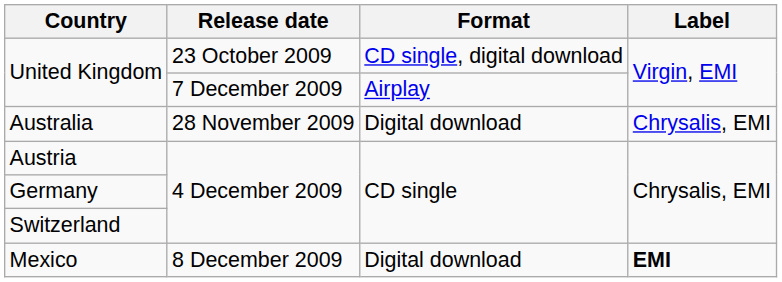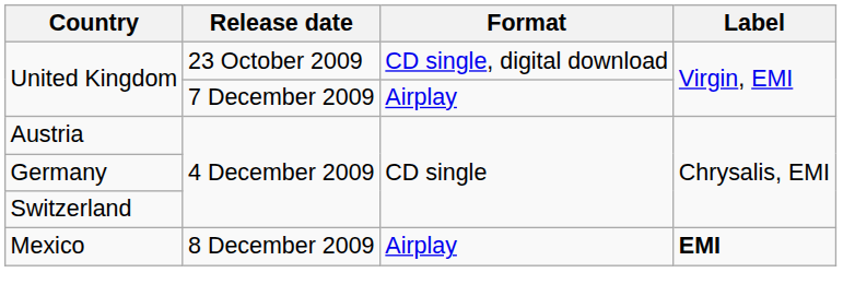 <table class="wikitable">
 <tr>
 <th>Country</th>
 <th>Release date</th>
 <th>Format</th>
 <th>Label</th>
 </tr>
 <tr>
 <td rowspan="2">United Kingdom</td>
 <td>23 October 2009</td>
 <td><a href='#'>CD single</a>, digital download</td>
 <td rowspan="2"><a href='#'>Virgin</a>, <a href='#'>EMI</a></td>
 </tr>
 <tr>
 <td>7 December 2009</td>
 <td><a href='#'>Airplay</a></td>
 </tr>
 <tr>
-<td>Australia</td>
-<td>28 November 2009</td>
-<td>Digital download</td>
-<td><a href='#'>Chrysalis</a>, EMI</td>
-</tr>
-<tr>
 <td>Austria</td>
 <td rowspan="3">4 December 2009</td>
 <td rowspan="3">CD single</td>
 <td rowspan="3">Chrysalis, EMI</td>
 </tr>
 <tr>
 <td>Germany</td>
 </tr>
 <tr>
 <td>Switzerland</td>
 </tr>
 <tr>
 <td>Mexico</td>
 <td>8 December 2009</td>
-<td>Digital download</td>
+<td><a href='#'>Airplay</a></td>
 <td><strong>EMI</strong></td>
 </tr>
 </table>
